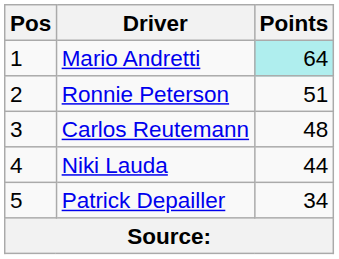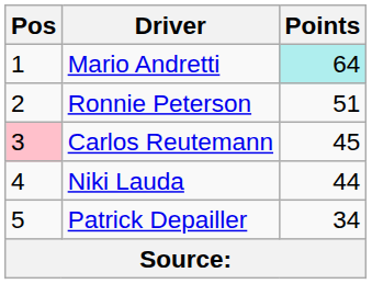 <table class="wikitable" style="font-size: 95%;">
 <tr>
 <th>Pos</th>
 <th>Driver</th>
 <th>Points</th>
 </tr>
 <tr>
 <td>1</td>
 <td> <a href='#'>Mario Andretti</a></td>
 <td align="right" style="background: paleturquoise;">64</td>
 </tr>
 <tr>
 <td>2</td>
 <td> <a href='#'>Ronnie Peterson</a></td>
 <td align="right">51</td>
 </tr>
 <tr>
-<td>3</td>
+<td style="background: pink;">3</td>
 <td> <a href='#'>Carlos Reutemann</a></td>
-<td align="right">48</td>
+<td align="right">45</td>
 </tr>
 <tr>
 <td>4</td>
 <td> <a href='#'>Niki Lauda</a></td>
 <td align="right">44</td>
 </tr>
 <tr>
 <td>5</td>
 <td> <a href='#'>Patrick Depailler</a></td>
 <td align="right">34</td>
 </tr>
 <tr>
 <th colspan=4>Source: </th>
 </tr>
 </table>
